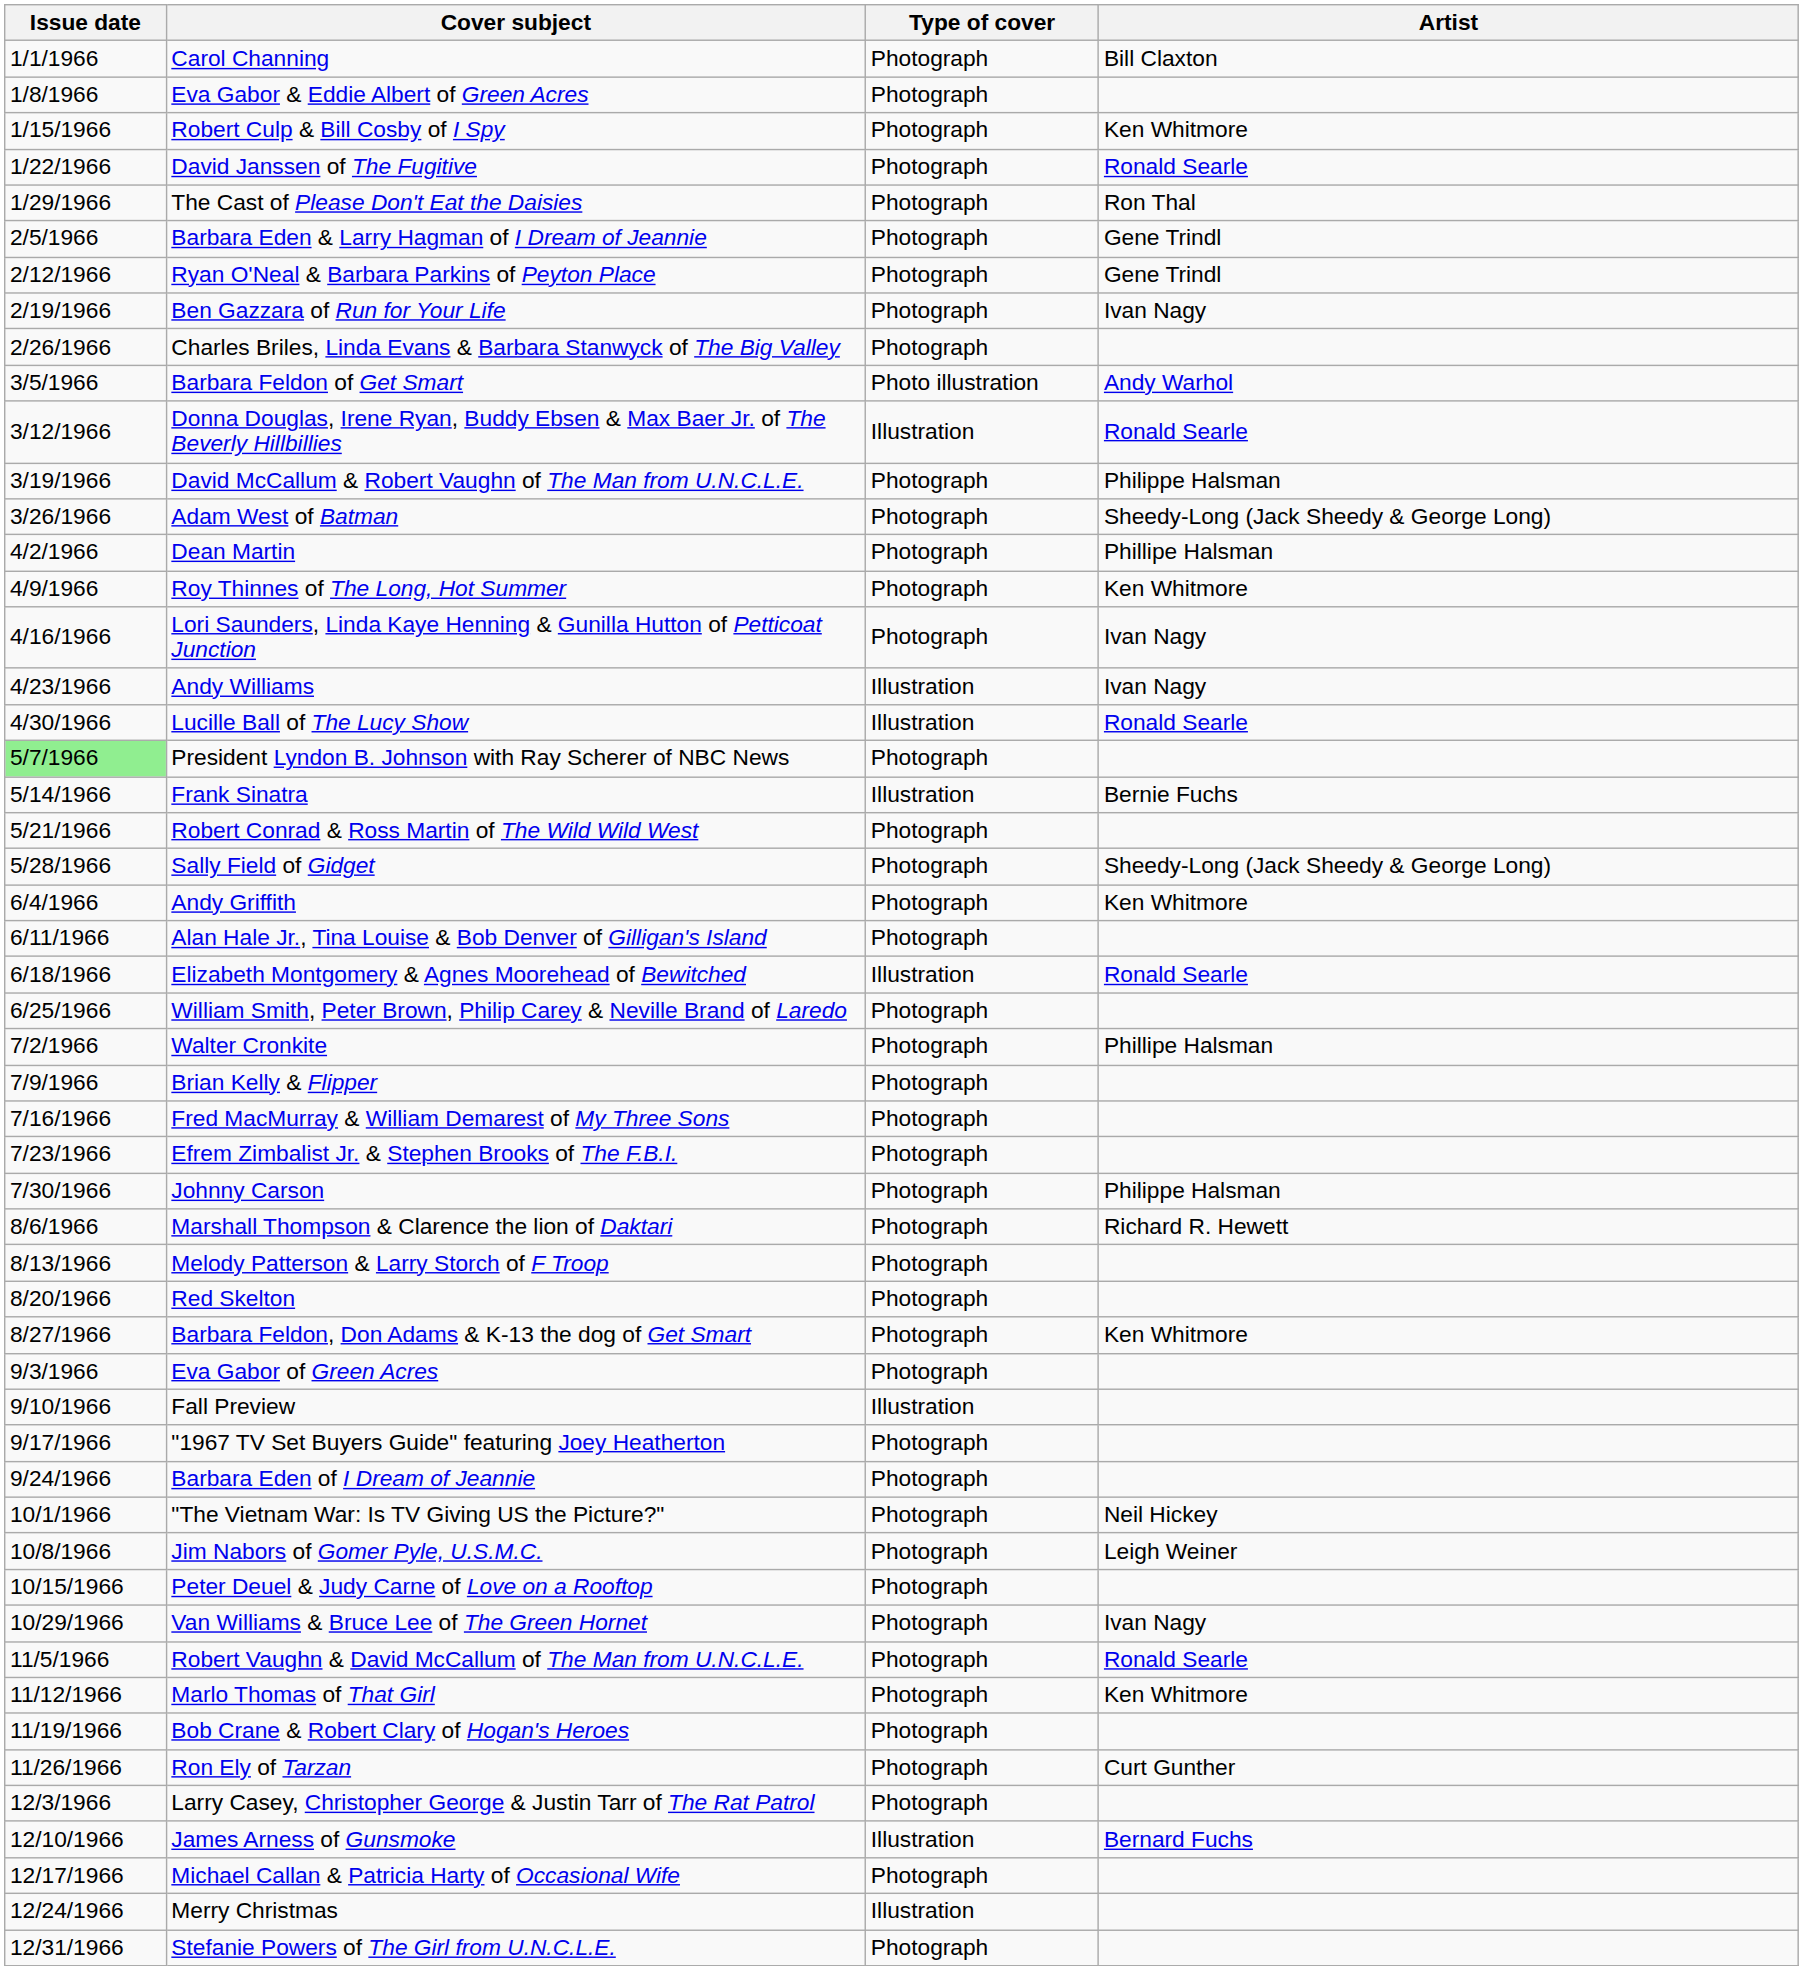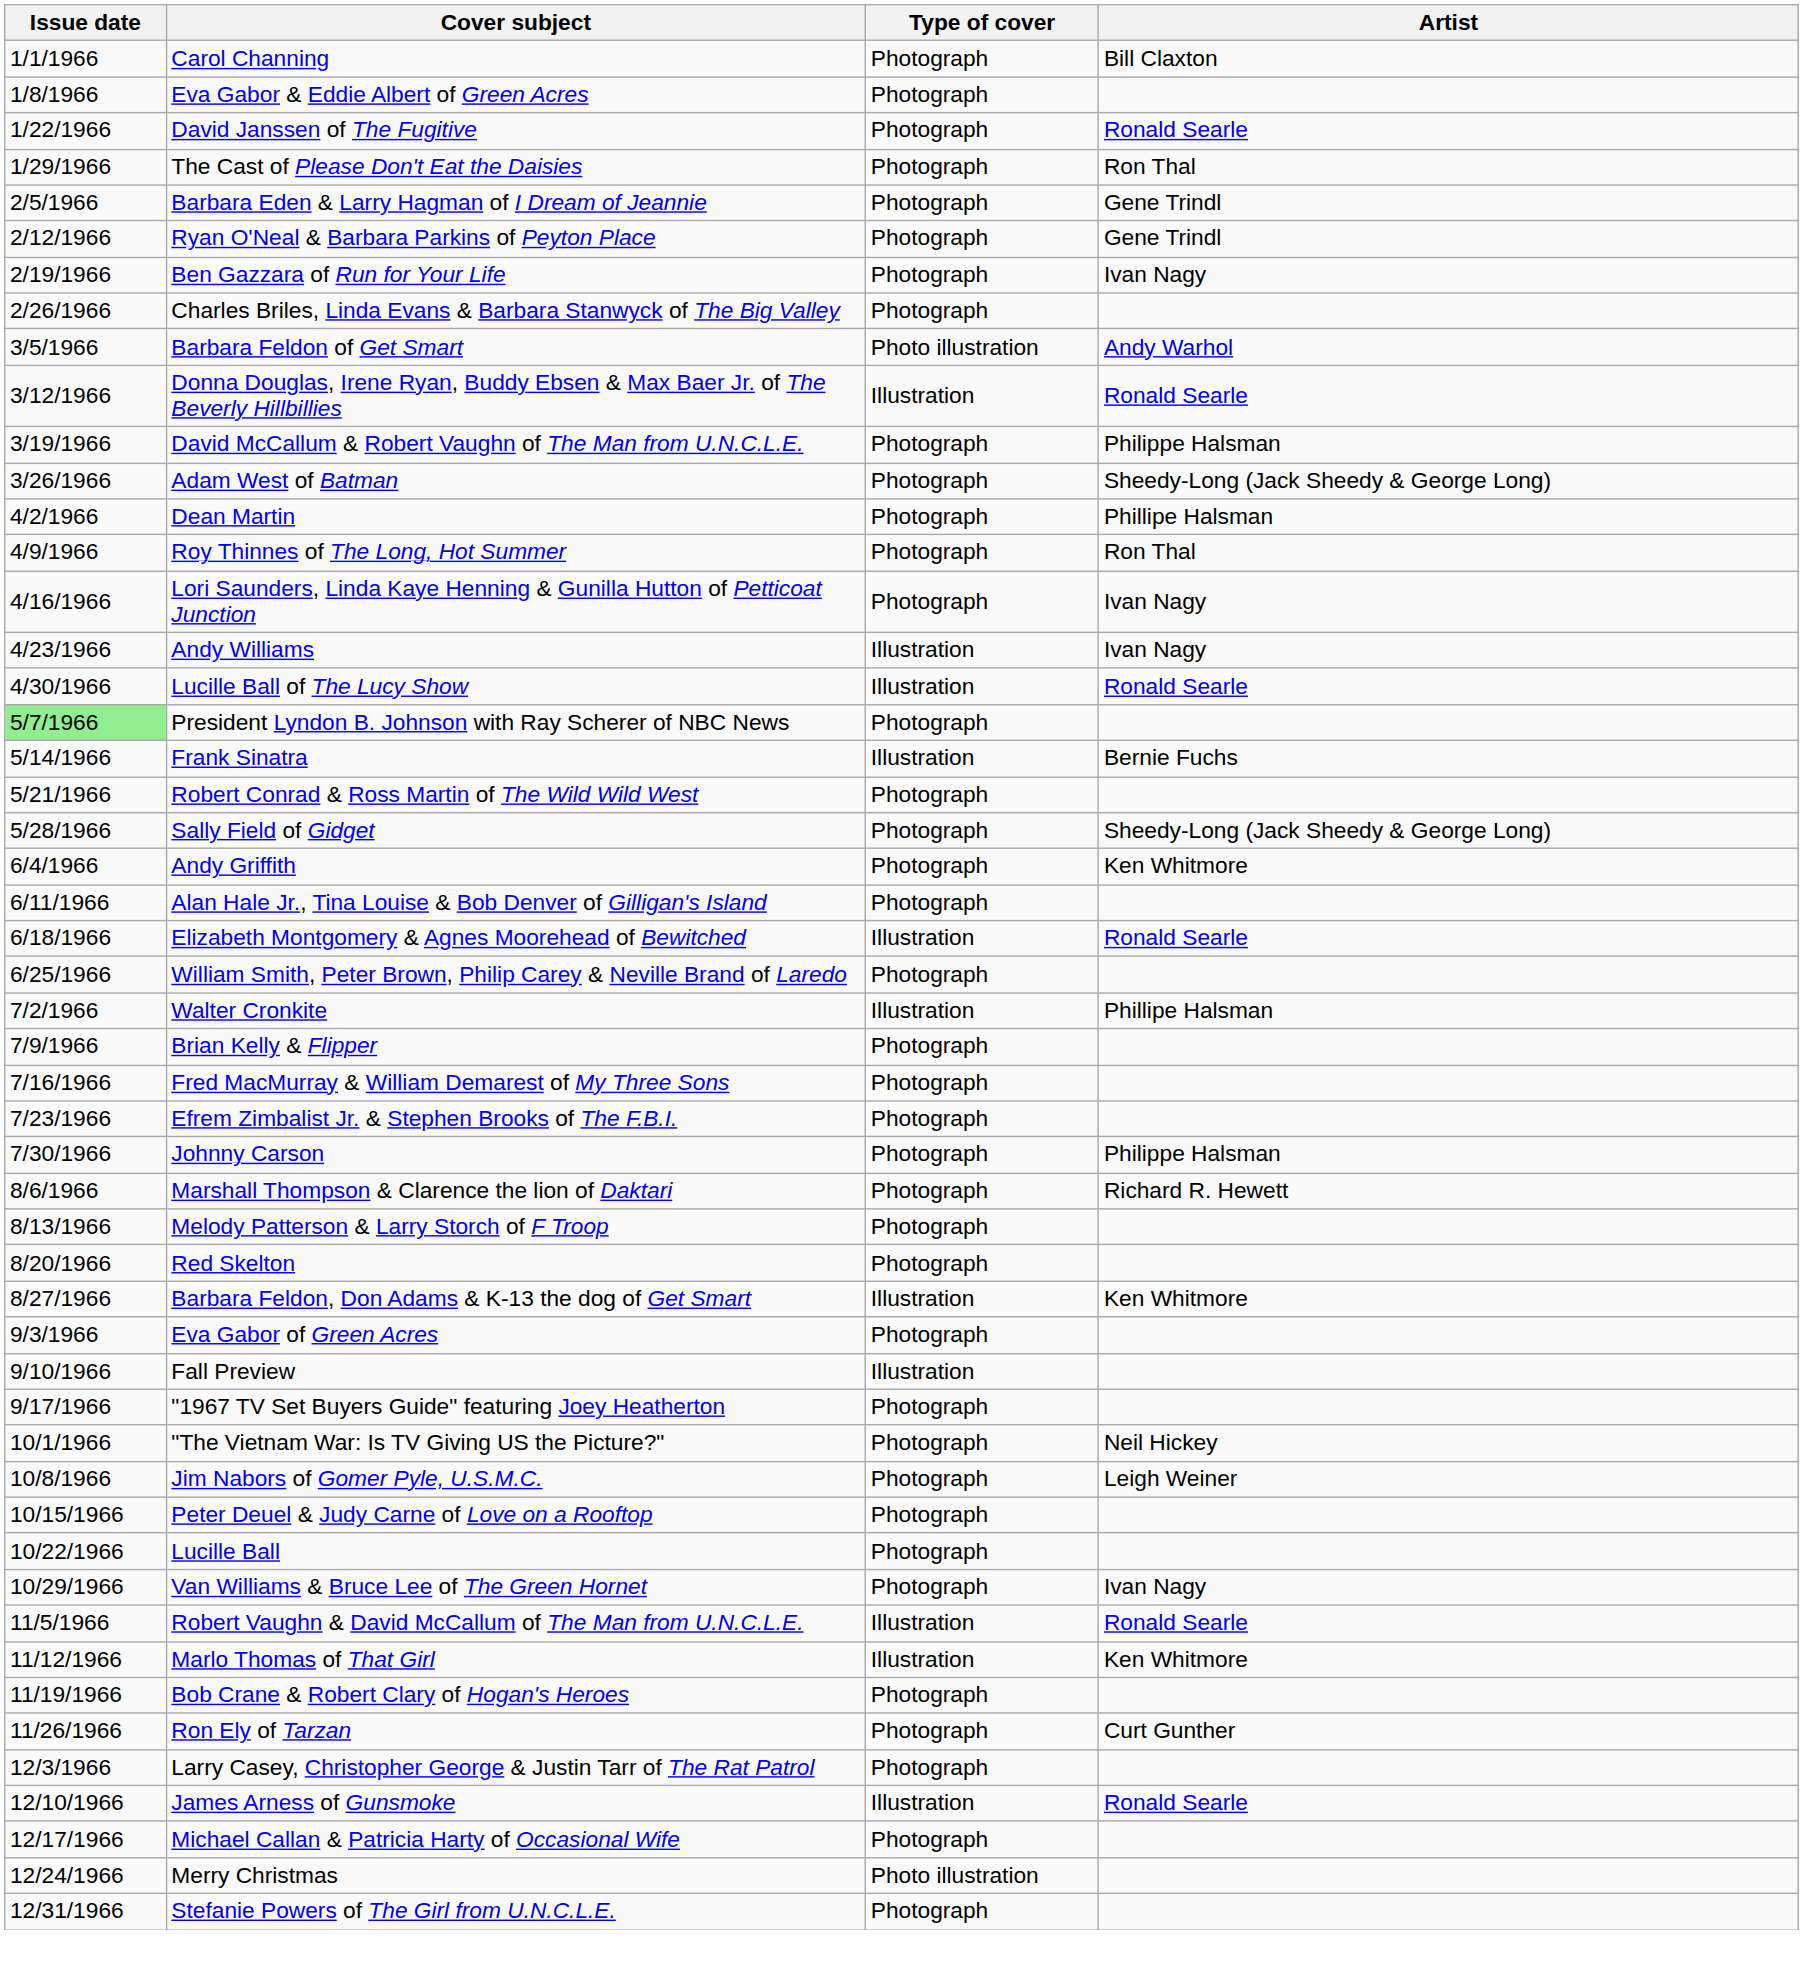 <table class="wikitable sortable" width=100% style="font-size:100%;">
 <tr>
 <th width=9%>Issue date</th>
 <th width=39%>Cover subject</th>
 <th width=13%>Type of cover</th>
 <th width=39%>Artist</th>
 </tr>
 <tr>
 <td>1/1/1966</td>
 <td><a href='#'>Carol Channing</a></td>
 <td>Photograph</td>
 <td>Bill Claxton</td>
 </tr>
 <tr>
 <td>1/8/1966</td>
 <td><a href='#'>Eva Gabor</a> & <a href='#'>Eddie Albert</a> of <em><a href='#'>Green Acres</a></em></td>
 <td>Photograph</td>
 <td></td>
-</tr>
-<tr>
-<td>1/15/1966</td>
-<td><a href='#'>Robert Culp</a> & <a href='#'>Bill Cosby</a> of <em><a href='#'>I Spy</a></em></td>
-<td>Photograph</td>
-<td>Ken Whitmore</td>
 </tr>
 <tr>
 <td>1/22/1966</td>
 <td><a href='#'>David Janssen</a> of <em><a href='#'>The Fugitive</a></em></td>
 <td>Photograph</td>
 <td><a href='#'>Ronald Searle</a></td>
 </tr>
 <tr>
 <td>1/29/1966</td>
 <td>The Cast of <em><a href='#'>Please Don't Eat the Daisies</a></em></td>
 <td>Photograph</td>
 <td>Ron Thal</td>
 </tr>
 <tr>
 <td>2/5/1966</td>
 <td><a href='#'>Barbara Eden</a> & <a href='#'>Larry Hagman</a> of <em><a href='#'>I Dream of Jeannie</a></em></td>
 <td>Photograph</td>
 <td>Gene Trindl</td>
 </tr>
 <tr>
 <td>2/12/1966</td>
 <td><a href='#'>Ryan O'Neal</a> & <a href='#'>Barbara Parkins</a> of <em><a href='#'>Peyton Place</a></em></td>
 <td>Photograph</td>
 <td>Gene Trindl</td>
 </tr>
 <tr>
 <td>2/19/1966</td>
 <td><a href='#'>Ben Gazzara</a> of <em><a href='#'>Run for Your Life</a></em></td>
 <td>Photograph</td>
 <td>Ivan Nagy</td>
 </tr>
 <tr>
 <td>2/26/1966</td>
 <td>Charles Briles, <a href='#'>Linda Evans</a> & <a href='#'>Barbara Stanwyck</a> of <em><a href='#'>The Big Valley</a></em></td>
 <td>Photograph</td>
 <td></td>
 </tr>
 <tr>
 <td>3/5/1966</td>
 <td><a href='#'>Barbara Feldon</a> of <em><a href='#'>Get Smart</a></em></td>
 <td>Photo illustration</td>
 <td><a href='#'>Andy Warhol</a></td>
 </tr>
 <tr>
 <td>3/12/1966</td>
 <td><a href='#'>Donna Douglas</a>, <a href='#'>Irene Ryan</a>, <a href='#'>Buddy Ebsen</a> & <a href='#'>Max Baer Jr.</a> of <em><a href='#'>The Beverly Hillbillies</a></em></td>
 <td>Illustration</td>
 <td><a href='#'>Ronald Searle</a></td>
 </tr>
 <tr>
 <td>3/19/1966</td>
 <td><a href='#'>David McCallum</a> & <a href='#'>Robert Vaughn</a> of <em><a href='#'>The Man from U.N.C.L.E.</a></em></td>
 <td>Photograph</td>
 <td>Philippe Halsman</td>
 </tr>
 <tr>
 <td>3/26/1966</td>
 <td><a href='#'>Adam West</a> of <em><a href='#'>Batman</a></em></td>
 <td>Photograph</td>
 <td>Sheedy-Long (Jack Sheedy & George Long)</td>
 </tr>
 <tr>
 <td>4/2/1966</td>
 <td><a href='#'>Dean Martin</a></td>
 <td>Photograph</td>
 <td>Phillipe Halsman</td>
 </tr>
 <tr>
 <td>4/9/1966</td>
 <td><a href='#'>Roy Thinnes</a> of <em><a href='#'>The Long, Hot Summer</a></em></td>
 <td>Photograph</td>
-<td>Ken Whitmore</td>
+<td>Ron Thal</td>
 </tr>
 <tr>
 <td>4/16/1966</td>
 <td><a href='#'>Lori Saunders</a>, <a href='#'>Linda Kaye Henning</a> & <a href='#'>Gunilla Hutton</a> of <em><a href='#'>Petticoat Junction</a></em></td>
 <td>Photograph</td>
 <td>Ivan Nagy</td>
 </tr>
 <tr>
 <td>4/23/1966</td>
 <td><a href='#'>Andy Williams</a></td>
 <td>Illustration</td>
 <td>Ivan Nagy</td>
 </tr>
 <tr>
 <td>4/30/1966</td>
 <td><a href='#'>Lucille Ball</a> of <em><a href='#'>The Lucy Show</a></em></td>
 <td>Illustration</td>
 <td><a href='#'>Ronald Searle</a></td>
 </tr>
 <tr>
 <td style="background: lightgreen;">5/7/1966</td>
 <td>President <a href='#'>Lyndon B. Johnson</a> with Ray Scherer of NBC News</td>
 <td>Photograph</td>
 <td></td>
 </tr>
 <tr>
 <td>5/14/1966</td>
 <td><a href='#'>Frank Sinatra</a></td>
 <td>Illustration</td>
 <td>Bernie Fuchs</td>
 </tr>
 <tr>
 <td>5/21/1966</td>
 <td><a href='#'>Robert Conrad</a> & <a href='#'>Ross Martin</a> of <em><a href='#'>The Wild Wild West</a></em></td>
 <td>Photograph</td>
 <td></td>
 </tr>
 <tr>
 <td>5/28/1966</td>
 <td><a href='#'>Sally Field</a> of <em><a href='#'>Gidget</a></em></td>
 <td>Photograph</td>
 <td>Sheedy-Long (Jack Sheedy & George Long)</td>
 </tr>
 <tr>
 <td>6/4/1966</td>
 <td><a href='#'>Andy Griffith</a></td>
 <td>Photograph</td>
 <td>Ken Whitmore</td>
 </tr>
 <tr>
 <td>6/11/1966</td>
 <td><a href='#'>Alan Hale Jr.</a>, <a href='#'>Tina Louise</a> & <a href='#'>Bob Denver</a> of <em><a href='#'>Gilligan's Island</a></em></td>
 <td>Photograph</td>
 <td></td>
 </tr>
 <tr>
 <td>6/18/1966</td>
 <td><a href='#'>Elizabeth Montgomery</a> & <a href='#'>Agnes Moorehead</a> of <em><a href='#'>Bewitched</a></em></td>
 <td>Illustration</td>
 <td><a href='#'>Ronald Searle</a></td>
 </tr>
 <tr>
 <td>6/25/1966</td>
 <td><a href='#'>William Smith</a>, <a href='#'>Peter Brown</a>, <a href='#'>Philip Carey</a> & <a href='#'>Neville Brand</a> of <em><a href='#'>Laredo</a></em></td>
 <td>Photograph</td>
 <td></td>
 </tr>
 <tr>
 <td>7/2/1966</td>
 <td><a href='#'>Walter Cronkite</a></td>
-<td>Photograph</td>
+<td>Illustration</td>
 <td>Phillipe Halsman</td>
 </tr>
 <tr>
 <td>7/9/1966</td>
 <td><a href='#'>Brian Kelly</a> & <em><a href='#'>Flipper</a></em></td>
 <td>Photograph</td>
 <td></td>
 </tr>
 <tr>
 <td>7/16/1966</td>
 <td><a href='#'>Fred MacMurray</a> & <a href='#'>William Demarest</a> of <em><a href='#'>My Three Sons</a></em></td>
 <td>Photograph</td>
 <td></td>
 </tr>
 <tr>
 <td>7/23/1966</td>
 <td><a href='#'>Efrem Zimbalist Jr.</a> & <a href='#'>Stephen Brooks</a> of <em><a href='#'>The F.B.I.</a></em></td>
 <td>Photograph</td>
 <td></td>
 </tr>
 <tr>
 <td>7/30/1966</td>
 <td><a href='#'>Johnny Carson</a></td>
 <td>Photograph</td>
 <td>Philippe Halsman</td>
 </tr>
 <tr>
 <td>8/6/1966</td>
 <td><a href='#'>Marshall Thompson</a> & Clarence the lion of <em><a href='#'>Daktari</a></em></td>
 <td>Photograph</td>
 <td>Richard R. Hewett</td>
 </tr>
 <tr>
 <td>8/13/1966</td>
 <td><a href='#'>Melody Patterson</a> & <a href='#'>Larry Storch</a> of <em><a href='#'>F Troop</a></em></td>
 <td>Photograph</td>
 <td></td>
 </tr>
 <tr>
 <td>8/20/1966</td>
 <td><a href='#'>Red Skelton</a></td>
 <td>Photograph</td>
 <td></td>
 </tr>
 <tr>
 <td>8/27/1966</td>
 <td><a href='#'>Barbara Feldon</a>, <a href='#'>Don Adams</a> & K-13 the dog of <em><a href='#'>Get Smart</a></em></td>
-<td>Photograph</td>
+<td>Illustration</td>
 <td>Ken Whitmore</td>
 </tr>
 <tr>
 <td>9/3/1966</td>
 <td><a href='#'>Eva Gabor</a> of <em><a href='#'>Green Acres</a></em></td>
 <td>Photograph</td>
 <td></td>
 </tr>
 <tr>
 <td>9/10/1966</td>
 <td>Fall Preview</td>
 <td>Illustration</td>
 <td></td>
 </tr>
 <tr>
 <td>9/17/1966</td>
 <td>"1967 TV Set Buyers Guide" featuring <a href='#'>Joey Heatherton</a></td>
-<td>Photograph</td>
-<td></td>
-</tr>
-<tr>
-<td>9/24/1966</td>
-<td><a href='#'>Barbara Eden</a> of <em><a href='#'>I Dream of Jeannie</a></em></td>
 <td>Photograph</td>
 <td></td>
 </tr>
 <tr>
 <td>10/1/1966</td>
 <td>"The Vietnam War: Is TV Giving US the Picture?"</td>
 <td>Photograph</td>
 <td>Neil Hickey</td>
 </tr>
 <tr>
 <td>10/8/1966</td>
 <td><a href='#'>Jim Nabors</a> of <em><a href='#'>Gomer Pyle, U.S.M.C.</a></em></td>
 <td>Photograph</td>
 <td>Leigh Weiner</td>
 </tr>
 <tr>
 <td>10/15/1966</td>
 <td><a href='#'>Peter Deuel</a> & <a href='#'>Judy Carne</a> of <em><a href='#'>Love on a Rooftop</a></em></td>
 <td>Photograph</td>
 <td></td>
 </tr>
 <tr>
+<td>10/22/1966</td>
+<td><a href='#'>Lucille Ball</a></td>
+<td>Photograph</td>
+<td></td>
+</tr>
+<tr>
 <td>10/29/1966</td>
 <td><a href='#'>Van Williams</a> & <a href='#'>Bruce Lee</a> of <em><a href='#'>The Green Hornet</a></em></td>
 <td>Photograph</td>
 <td>Ivan Nagy</td>
 </tr>
 <tr>
 <td>11/5/1966</td>
 <td><a href='#'>Robert Vaughn</a> & <a href='#'>David McCallum</a> of <em><a href='#'>The Man from U.N.C.L.E.</a></em></td>
-<td>Photograph</td>
+<td>Illustration</td>
 <td><a href='#'>Ronald Searle</a></td>
 </tr>
 <tr>
 <td>11/12/1966</td>
 <td><a href='#'>Marlo Thomas</a> of <em><a href='#'>That Girl</a></em></td>
-<td>Photograph</td>
+<td>Illustration</td>
 <td>Ken Whitmore</td>
 </tr>
 <tr>
 <td>11/19/1966</td>
 <td><a href='#'>Bob Crane</a> & <a href='#'>Robert Clary</a> of <em><a href='#'>Hogan's Heroes</a></em></td>
 <td>Photograph</td>
 <td></td>
 </tr>
 <tr>
 <td>11/26/1966</td>
 <td><a href='#'>Ron Ely</a> of <em><a href='#'>Tarzan</a></em></td>
 <td>Photograph</td>
 <td>Curt Gunther</td>
 </tr>
 <tr>
 <td>12/3/1966</td>
 <td>Larry Casey, <a href='#'>Christopher George</a> & Justin Tarr of <em><a href='#'>The Rat Patrol</a></em></td>
 <td>Photograph</td>
 <td></td>
 </tr>
 <tr>
 <td>12/10/1966</td>
 <td><a href='#'>James Arness</a> of <em><a href='#'>Gunsmoke</a></em></td>
 <td>Illustration</td>
-<td><a href='#'>Bernard Fuchs</a></td>
+<td><a href='#'>Ronald Searle</a></td>
 </tr>
 <tr>
 <td>12/17/1966</td>
 <td><a href='#'>Michael Callan</a> & <a href='#'>Patricia Harty</a> of <em><a href='#'>Occasional Wife</a></em></td>
 <td>Photograph</td>
 <td></td>
 </tr>
 <tr>
 <td>12/24/1966</td>
 <td>Merry Christmas</td>
-<td>Illustration</td>
+<td>Photo illustration</td>
 <td></td>
 </tr>
 <tr>
 <td>12/31/1966</td>
 <td><a href='#'>Stefanie Powers</a> of <em><a href='#'>The Girl from U.N.C.L.E.</a></em></td>
 <td>Photograph</td>
 <td></td>
 </tr>
 </table>
